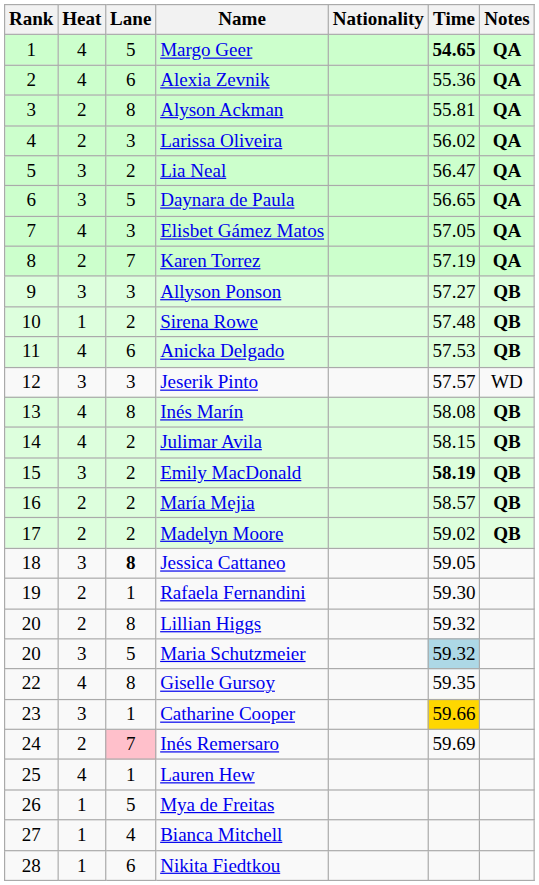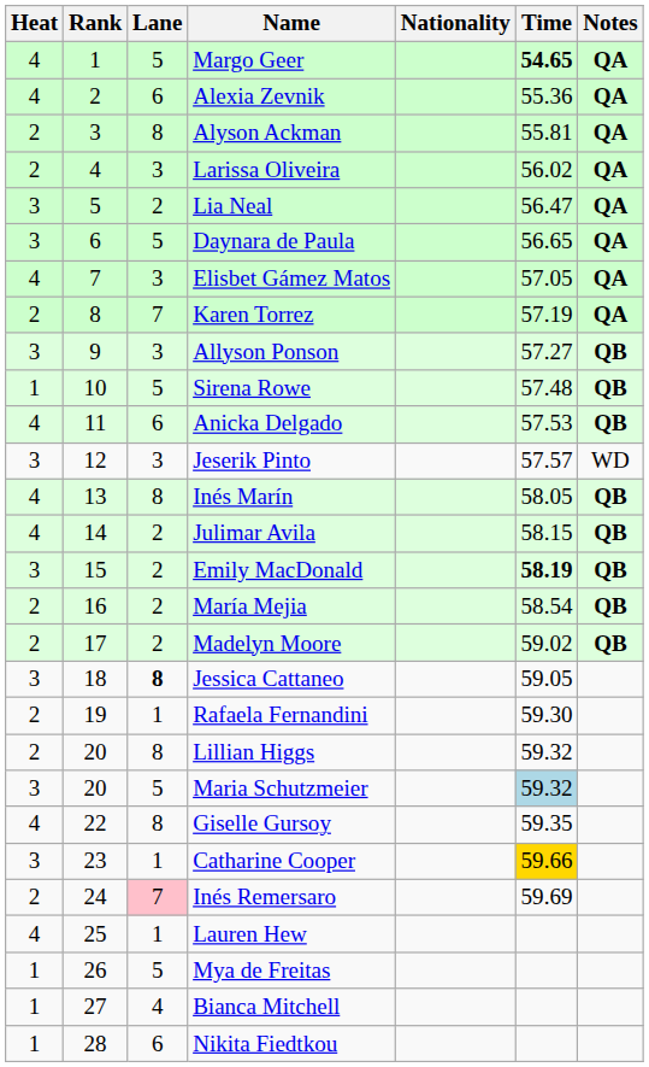 <table class="wikitable sortable" style="text-align:center">
 <tr>
+<th>Heat</th>
 <th>Rank</th>
-<th>Heat</th>
 <th>Lane</th>
 <th>Name</th>
 <th>Nationality</th>
 <th>Time</th>
 <th>Notes</th>
 </tr>
 <tr bgcolor=ccffcc>
+<td>4</td>
 <td>1</td>
-<td>4</td>
 <td>5</td>
 <td align=left><a href='#'>Margo Geer</a></td>
 <td align=left></td>
 <td><strong>54.65</strong></td>
 <td><strong>QA</strong></td>
 </tr>
 <tr bgcolor=ccffcc>
+<td>4</td>
 <td>2</td>
-<td>4</td>
 <td>6</td>
 <td align=left><a href='#'>Alexia Zevnik</a></td>
 <td align=left></td>
 <td>55.36</td>
 <td><strong>QA</strong></td>
 </tr>
 <tr bgcolor=ccffcc>
+<td>2</td>
 <td>3</td>
-<td>2</td>
 <td>8</td>
 <td align=left><a href='#'>Alyson Ackman</a></td>
 <td align=left></td>
 <td>55.81</td>
 <td><strong>QA</strong></td>
 </tr>
 <tr bgcolor=ccffcc>
+<td>2</td>
 <td>4</td>
-<td>2</td>
 <td>3</td>
 <td align=left><a href='#'>Larissa Oliveira</a></td>
 <td align=left></td>
 <td>56.02</td>
 <td><strong>QA</strong></td>
 </tr>
 <tr bgcolor=ccffcc>
+<td>3</td>
 <td>5</td>
-<td>3</td>
 <td>2</td>
 <td align=left><a href='#'>Lia Neal</a></td>
 <td align=left></td>
 <td>56.47</td>
 <td><strong>QA</strong></td>
 </tr>
 <tr bgcolor=ccffcc>
+<td>3</td>
 <td>6</td>
-<td>3</td>
 <td>5</td>
 <td align=left><a href='#'>Daynara de Paula</a></td>
 <td align=left></td>
 <td>56.65</td>
 <td><strong>QA</strong></td>
 </tr>
 <tr bgcolor=ccffcc>
+<td>4</td>
 <td>7</td>
-<td>4</td>
 <td>3</td>
 <td align=left><a href='#'>Elisbet Gámez Matos</a></td>
 <td align=left></td>
 <td>57.05</td>
 <td><strong>QA</strong></td>
 </tr>
 <tr bgcolor=ccffcc>
+<td>2</td>
 <td>8</td>
-<td>2</td>
 <td>7</td>
 <td align=left><a href='#'>Karen Torrez</a></td>
 <td align=left></td>
 <td>57.19</td>
 <td><strong>QA</strong></td>
 </tr>
 <tr bgcolor=ddffdd>
+<td>3</td>
 <td>9</td>
-<td>3</td>
 <td>3</td>
 <td align=left><a href='#'>Allyson Ponson</a></td>
 <td align=left></td>
 <td>57.27</td>
 <td><strong>QB</strong></td>
 </tr>
 <tr bgcolor=ddffdd>
+<td>1</td>
 <td>10</td>
-<td>1</td>
-<td>2</td>
+<td>5</td>
 <td align=left><a href='#'>Sirena Rowe</a></td>
 <td align=left></td>
 <td>57.48</td>
 <td><strong>QB</strong></td>
 </tr>
 <tr bgcolor=ddffdd>
+<td>4</td>
 <td>11</td>
-<td>4</td>
 <td>6</td>
 <td align=left><a href='#'>Anicka Delgado</a></td>
 <td align=left></td>
 <td>57.53</td>
 <td><strong>QB</strong></td>
 </tr>
 <tr>
+<td>3</td>
 <td>12</td>
-<td>3</td>
 <td>3</td>
 <td align=left><a href='#'>Jeserik Pinto</a></td>
 <td align=left></td>
 <td>57.57</td>
 <td>WD</td>
 </tr>
 <tr bgcolor=ddffdd>
+<td>4</td>
 <td>13</td>
-<td>4</td>
 <td>8</td>
 <td align=left><a href='#'>Inés Marín</a></td>
 <td align=left></td>
-<td>58.08</td>
+<td>58.05</td>
 <td><strong>QB</strong></td>
 </tr>
 <tr bgcolor=ddffdd>
+<td>4</td>
 <td>14</td>
-<td>4</td>
 <td>2</td>
 <td align=left><a href='#'>Julimar Avila</a></td>
 <td align=left></td>
 <td>58.15</td>
 <td><strong>QB</strong></td>
 </tr>
 <tr bgcolor=ddffdd>
+<td>3</td>
 <td>15</td>
-<td>3</td>
 <td>2</td>
 <td align=left><a href='#'>Emily MacDonald</a></td>
 <td align=left></td>
 <td><strong>58.19</strong></td>
 <td><strong>QB</strong></td>
 </tr>
 <tr bgcolor=ddffdd>
+<td>2</td>
 <td>16</td>
-<td>2</td>
 <td>2</td>
 <td align=left><a href='#'>María Mejia</a></td>
 <td align=left></td>
-<td>58.57</td>
+<td>58.54</td>
 <td><strong>QB</strong></td>
 </tr>
 <tr bgcolor=ddffdd>
+<td>2</td>
 <td>17</td>
-<td>2</td>
 <td>2</td>
 <td align=left><a href='#'>Madelyn Moore</a></td>
 <td align=left></td>
 <td>59.02</td>
 <td><strong>QB</strong></td>
 </tr>
 <tr>
+<td>3</td>
 <td>18</td>
-<td>3</td>
 <td><strong>8</strong></td>
 <td align=left><a href='#'>Jessica Cattaneo</a></td>
 <td align=left></td>
 <td>59.05</td>
 <td></td>
 </tr>
 <tr>
+<td>2</td>
 <td>19</td>
-<td>2</td>
 <td>1</td>
 <td align=left><a href='#'>Rafaela Fernandini</a></td>
 <td align=left></td>
 <td>59.30</td>
 <td></td>
 </tr>
 <tr>
+<td>2</td>
 <td>20</td>
-<td>2</td>
 <td>8</td>
 <td align=left><a href='#'>Lillian Higgs</a></td>
 <td align=left></td>
 <td>59.32</td>
 <td></td>
 </tr>
 <tr>
+<td>3</td>
 <td>20</td>
-<td>3</td>
 <td>5</td>
 <td align=left><a href='#'>Maria Schutzmeier</a></td>
 <td align=left></td>
 <td style="background: lightblue;">59.32</td>
 <td></td>
 </tr>
 <tr>
+<td>4</td>
 <td>22</td>
-<td>4</td>
 <td>8</td>
 <td align=left><a href='#'>Giselle Gursoy</a></td>
 <td align=left></td>
 <td>59.35</td>
 <td></td>
 </tr>
 <tr>
+<td>3</td>
 <td>23</td>
-<td>3</td>
 <td>1</td>
 <td align=left><a href='#'>Catharine Cooper</a></td>
 <td align=left></td>
 <td style="background: gold;">59.66</td>
 <td></td>
 </tr>
 <tr>
+<td>2</td>
 <td>24</td>
-<td>2</td>
 <td style="background: pink;">7</td>
 <td align=left><a href='#'>Inés Remersaro</a></td>
 <td align=left></td>
 <td>59.69</td>
 <td></td>
 </tr>
 <tr>
+<td>4</td>
 <td>25</td>
-<td>4</td>
 <td>1</td>
 <td align=left><a href='#'>Lauren Hew</a></td>
 <td align=left></td>
 <td></td>
 <td></td>
 </tr>
 <tr>
+<td>1</td>
 <td>26</td>
-<td>1</td>
 <td>5</td>
 <td align=left><a href='#'>Mya de Freitas</a></td>
 <td align=left></td>
 <td></td>
 <td></td>
 </tr>
 <tr>
+<td>1</td>
 <td>27</td>
-<td>1</td>
 <td>4</td>
 <td align=left><a href='#'>Bianca Mitchell</a></td>
 <td align=left></td>
 <td></td>
 <td></td>
 </tr>
 <tr>
+<td>1</td>
 <td>28</td>
-<td>1</td>
 <td>6</td>
 <td align=left><a href='#'>Nikita Fiedtkou</a></td>
 <td align=left></td>
 <td></td>
 <td></td>
 </tr>
 </table>
